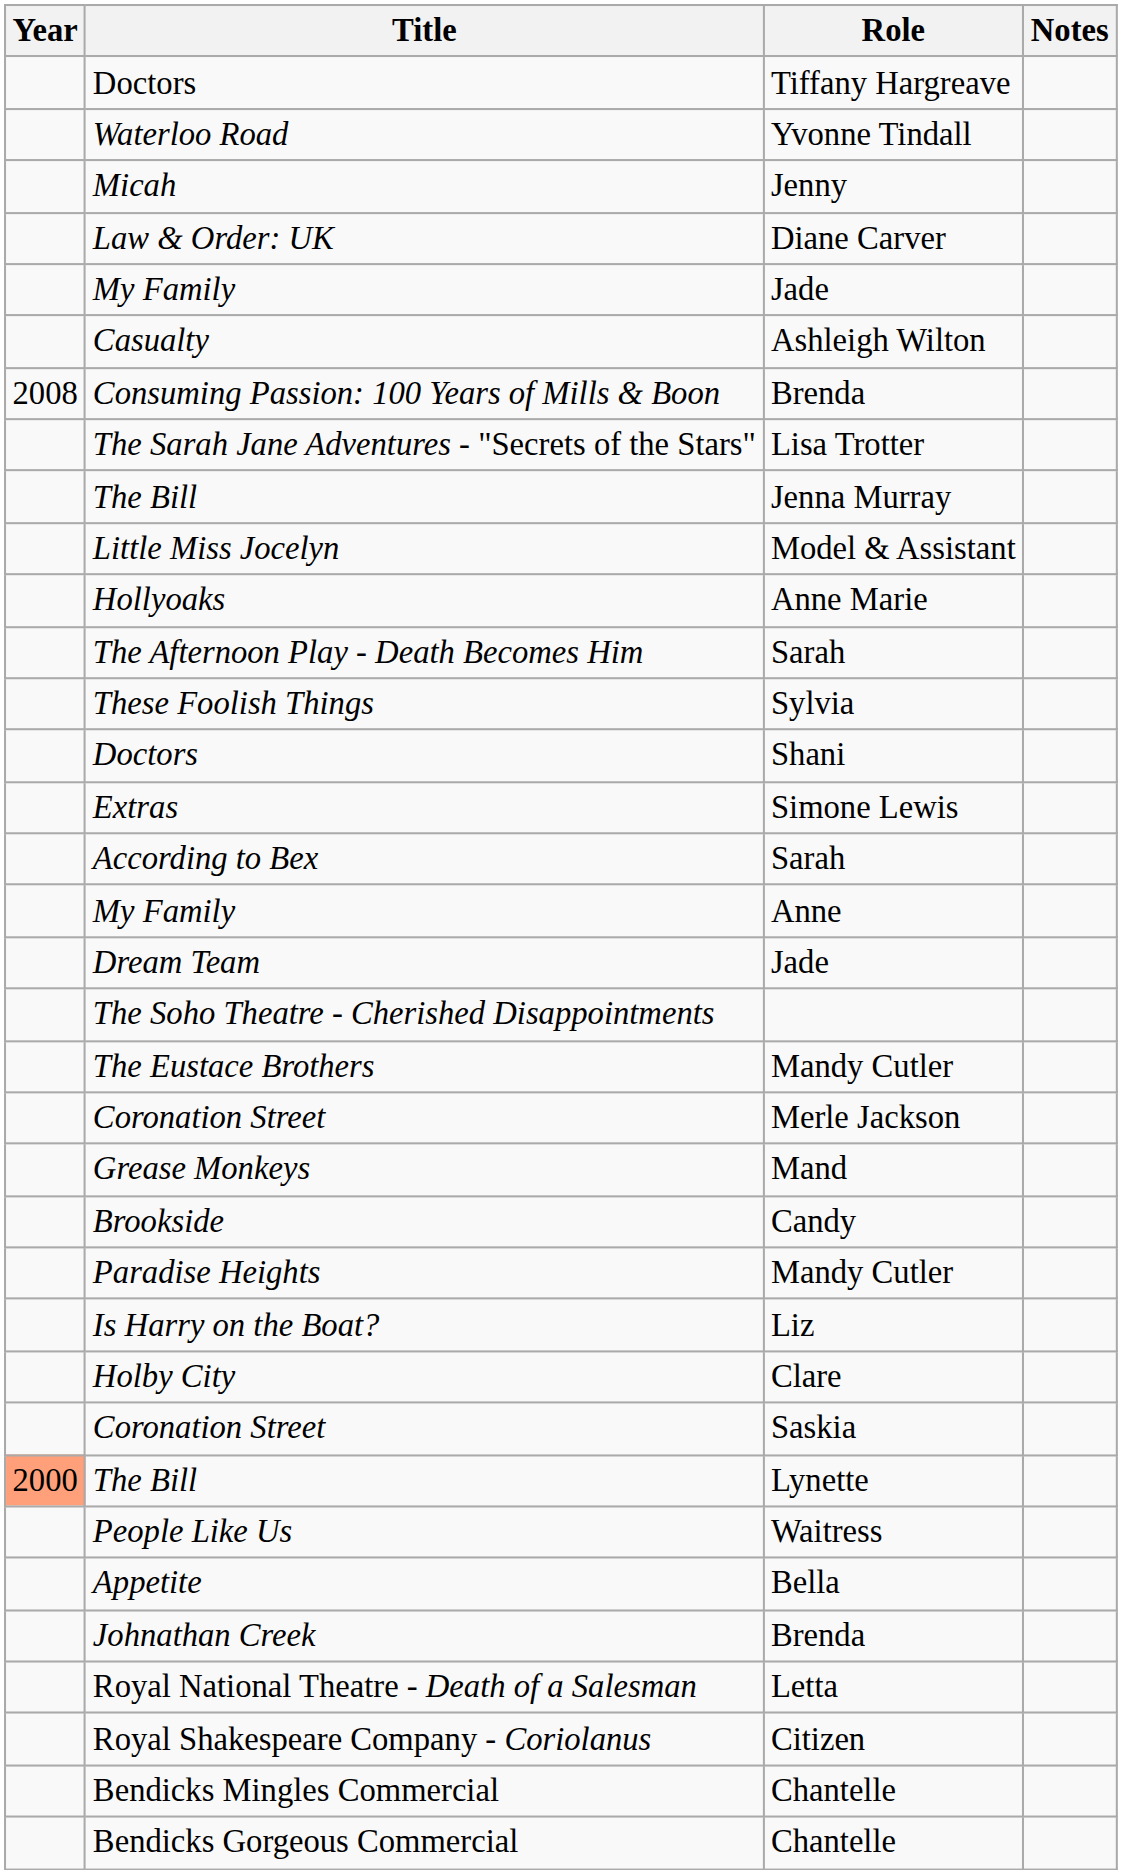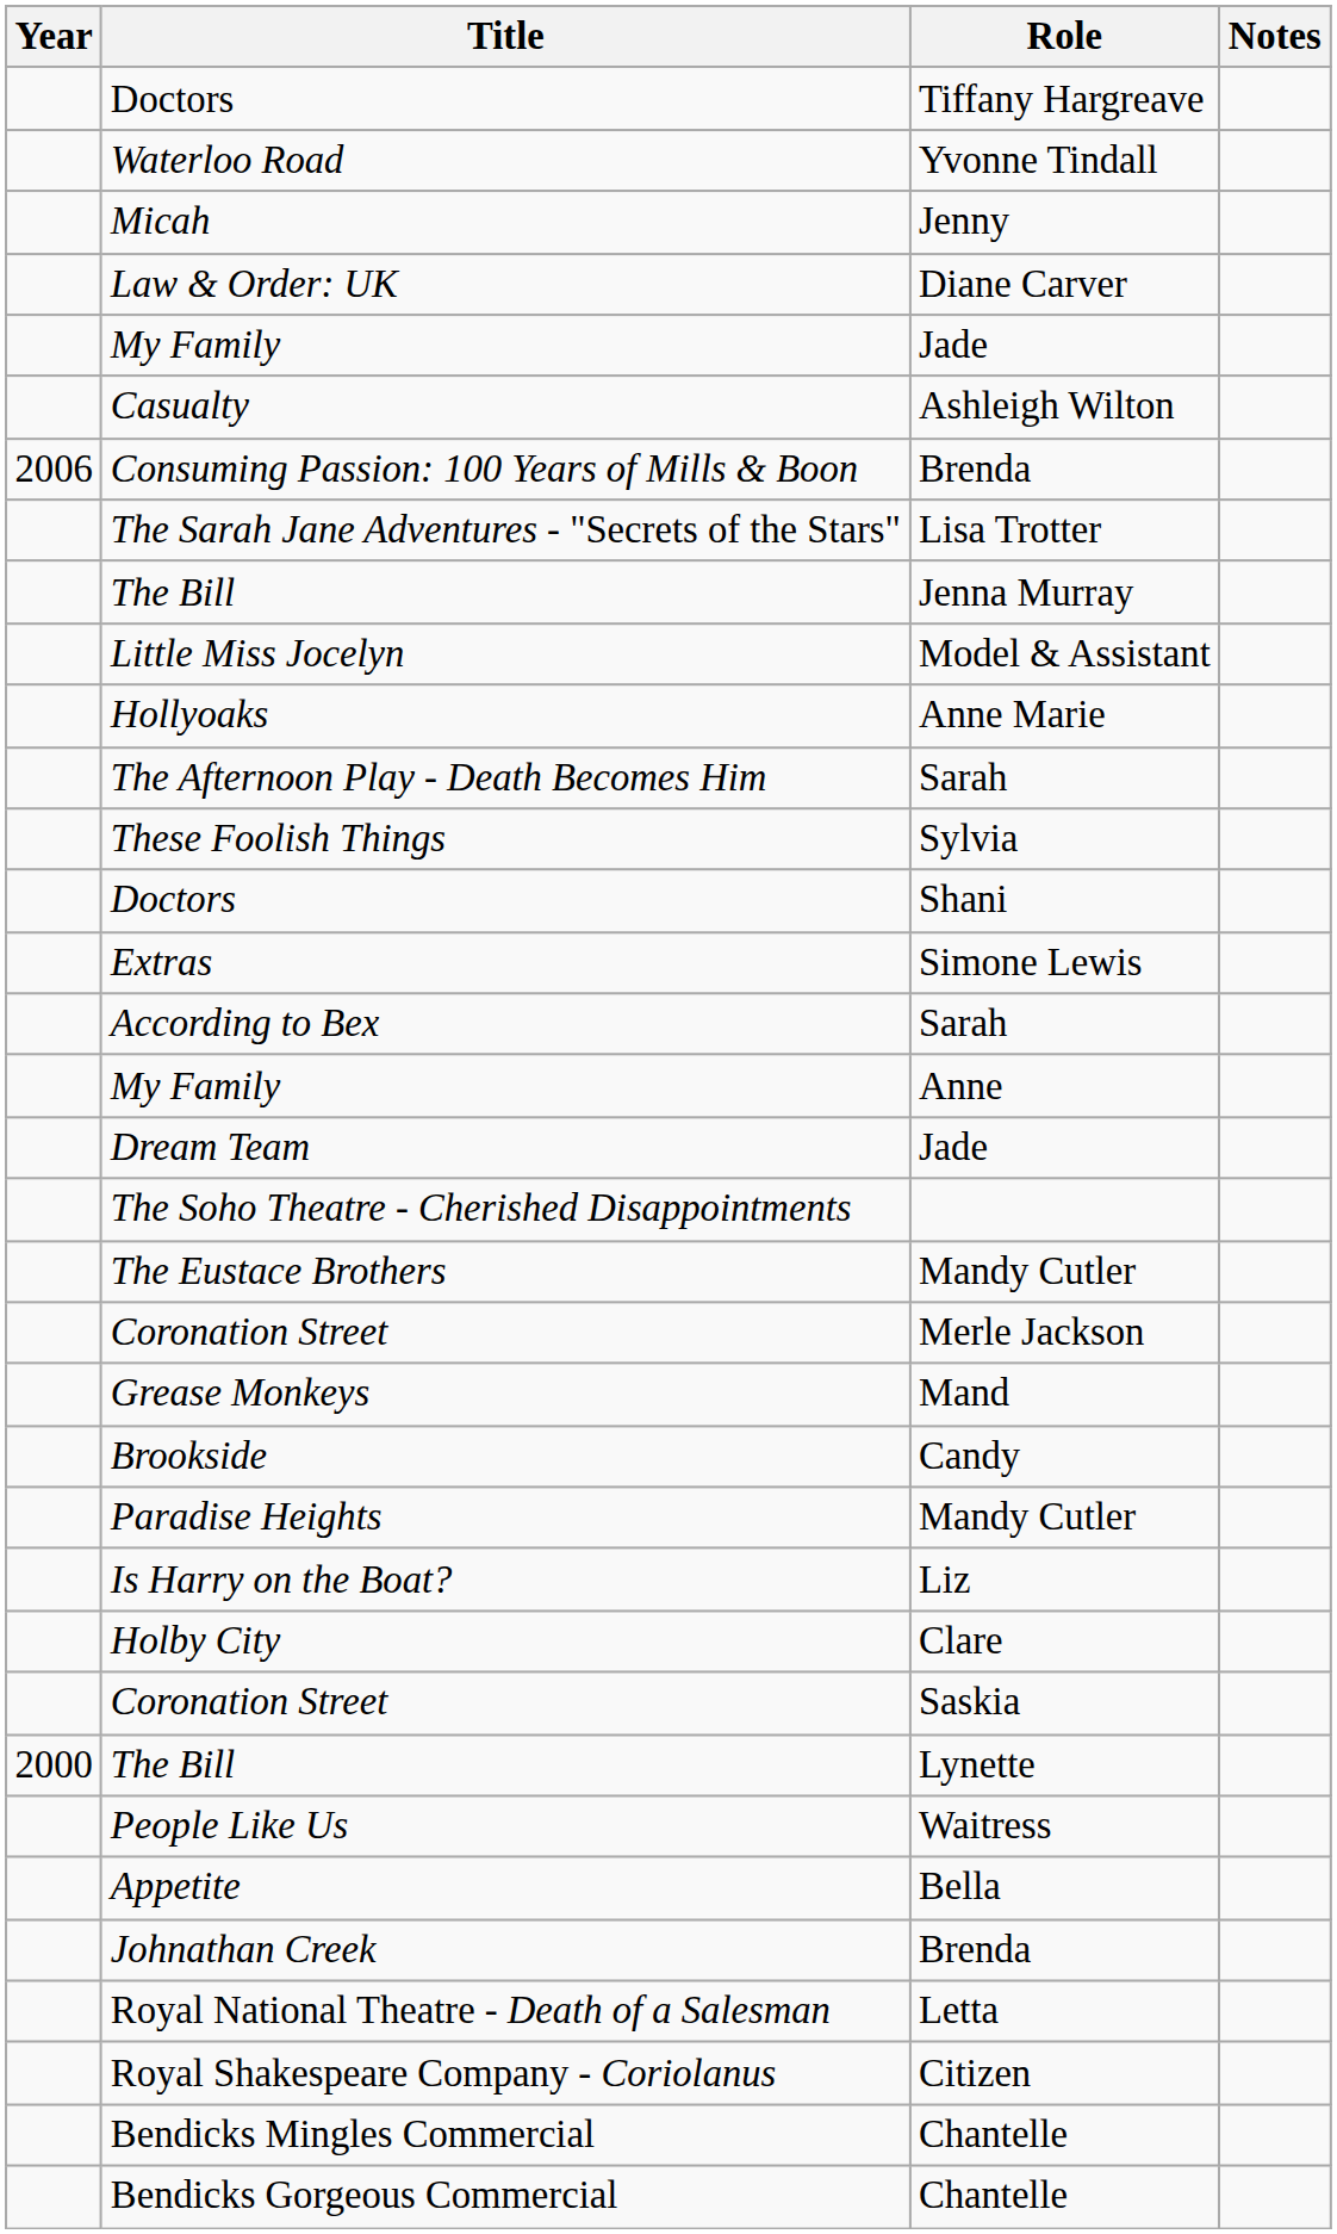 <table class="wikitable sortable">
 <tr>
 <th>Year</th>
 <th>Title</th>
 <th>Role</th>
 <th>Notes</th>
 </tr>
 <tr>
 <td></td>
 <td>Doctors</td>
 <td>Tiffany Hargreave</td>
 <td></td>
 </tr>
 <tr>
 <td></td>
 <td><em>Waterloo Road</em></td>
 <td>Yvonne Tindall</td>
 <td></td>
 </tr>
 <tr>
 <td></td>
 <td><em>Micah</em></td>
 <td>Jenny</td>
 <td></td>
 </tr>
 <tr>
 <td></td>
 <td><em>Law & Order: UK</em></td>
 <td>Diane Carver</td>
 <td></td>
 </tr>
 <tr>
 <td></td>
 <td><em>My Family</em></td>
 <td>Jade</td>
 <td></td>
 </tr>
 <tr>
 <td></td>
 <td><em>Casualty</em></td>
 <td>Ashleigh Wilton</td>
 <td></td>
 </tr>
 <tr>
-<td>2008</td>
+<td>2006</td>
 <td><em>Consuming Passion: 100 Years of Mills & Boon</em></td>
 <td>Brenda</td>
 <td></td>
 </tr>
 <tr>
 <td></td>
 <td><em>The Sarah Jane Adventures</em> - "Secrets of the Stars"</td>
 <td>Lisa Trotter</td>
 <td></td>
 </tr>
 <tr>
 <td></td>
 <td><em>The Bill</em></td>
 <td>Jenna Murray</td>
 <td></td>
 </tr>
 <tr>
 <td></td>
 <td><em>Little Miss Jocelyn</em></td>
 <td>Model & Assistant</td>
 <td></td>
 </tr>
 <tr>
 <td></td>
 <td><em>Hollyoaks</em></td>
 <td>Anne Marie</td>
 <td></td>
 </tr>
 <tr>
 <td></td>
 <td><em>The Afternoon Play - Death Becomes Him</em></td>
 <td>Sarah</td>
 <td></td>
 </tr>
 <tr>
 <td></td>
 <td><em>These Foolish Things</em></td>
 <td>Sylvia</td>
 <td></td>
 </tr>
 <tr>
 <td></td>
 <td><em>Doctors</em></td>
 <td>Shani</td>
 <td></td>
 </tr>
 <tr>
 <td></td>
 <td><em>Extras</em></td>
 <td>Simone Lewis</td>
 <td></td>
 </tr>
 <tr>
 <td></td>
 <td><em>According to Bex</em></td>
 <td>Sarah</td>
 <td></td>
 </tr>
 <tr>
 <td></td>
 <td><em>My Family</em></td>
 <td>Anne</td>
 <td></td>
 </tr>
 <tr>
 <td></td>
 <td><em>Dream Team</em></td>
 <td>Jade</td>
 <td></td>
 </tr>
 <tr>
 <td></td>
 <td><em>The Soho Theatre - Cherished Disappointments</em></td>
 <td></td>
 <td></td>
 </tr>
 <tr>
 <td></td>
 <td><em> The Eustace Brothers</em></td>
 <td>Mandy Cutler</td>
 <td></td>
 </tr>
 <tr>
 <td></td>
 <td><em>Coronation Street</em></td>
 <td>Merle Jackson</td>
 <td></td>
 </tr>
 <tr>
 <td></td>
 <td><em> Grease Monkeys</em></td>
 <td>Mand</td>
 <td></td>
 </tr>
 <tr>
 <td></td>
 <td><em>Brookside</em></td>
 <td>Candy</td>
 <td></td>
 </tr>
 <tr>
 <td></td>
 <td><em> Paradise Heights</em></td>
 <td>Mandy Cutler</td>
 <td></td>
 </tr>
 <tr>
 <td></td>
 <td><em>Is Harry on the Boat?</em></td>
 <td>Liz</td>
 <td></td>
 </tr>
 <tr>
 <td></td>
 <td><em>Holby City</em></td>
 <td>Clare</td>
 <td></td>
 </tr>
 <tr>
 <td></td>
 <td><em>Coronation Street</em></td>
 <td>Saskia</td>
 <td></td>
 </tr>
 <tr>
-<td style="background: lightsalmon;">2000</td>
+<td>2000</td>
 <td><em>The Bill</em></td>
 <td>Lynette</td>
 <td></td>
 </tr>
 <tr>
 <td></td>
 <td><em>People Like Us</em></td>
 <td>Waitress</td>
 <td></td>
 </tr>
 <tr>
 <td></td>
 <td><em>Appetite</em></td>
 <td>Bella</td>
 <td></td>
 </tr>
 <tr>
 <td></td>
 <td><em>Johnathan Creek</em></td>
 <td>Brenda</td>
 <td></td>
 </tr>
 <tr>
 <td></td>
 <td>Royal National Theatre - <em>Death of a Salesman</em></td>
 <td>Letta</td>
 <td></td>
 </tr>
 <tr>
 <td></td>
 <td>Royal Shakespeare Company - <em>Coriolanus</em></td>
 <td>Citizen</td>
 <td></td>
 </tr>
 <tr>
 <td></td>
 <td>Bendicks Mingles Commercial</td>
 <td>Chantelle</td>
 <td></td>
 </tr>
 <tr>
 <td></td>
 <td>Bendicks Gorgeous Commercial</td>
 <td>Chantelle</td>
 <td></td>
 </tr>
 </table>
